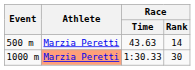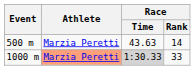 <table class="wikitable" border="1" style="font-size:90%">
 <tr>
 <th rowspan=2>Event</th>
 <th rowspan=2>Athlete</th>
 <th colspan=2>Race</th>
 </tr>
 <tr>
 <th>Time</th>
 <th>Rank</th>
 </tr>
 <tr>
 <td>500 m</td>
 <td><a href='#'>Marzia Peretti</a></td>
 <td align=center>43.63</td>
 <td align=center>14</td>
 </tr>
 <tr>
 <td>1000 m</td>
 <td style="background: lightsalmon;"><a href='#'>Marzia Peretti</a></td>
-<td align=center>1:30.33</td>
-<td align=center>30</td>
+<td align=center style="background: lightgrey;">1:30.33</td>
+<td align=center>33</td>
 </tr>
 </table>
